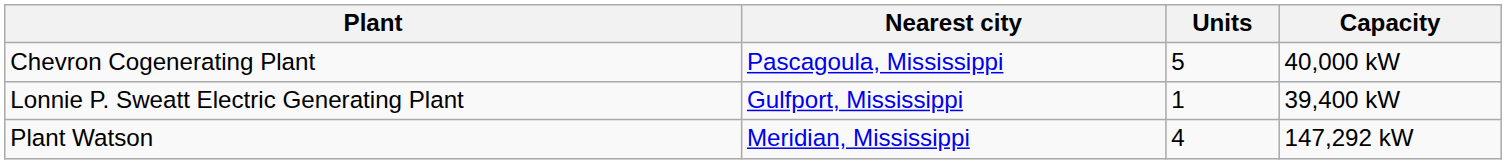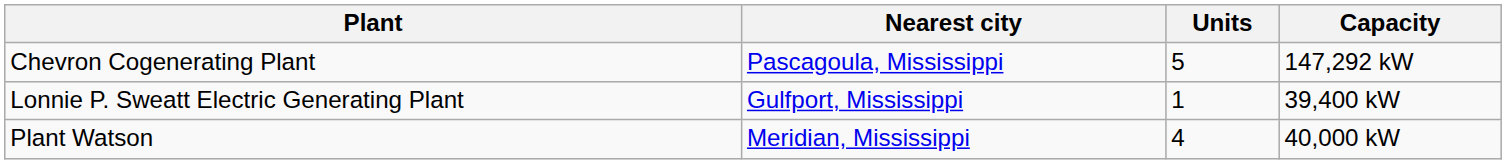 <table class="wikitable" width="50%">
 <tr>
 <th>Plant</th>
 <th>Nearest city</th>
 <th>Units</th>
 <th>Capacity</th>
 </tr>
 <tr>
 <td>Chevron Cogenerating Plant</td>
 <td><a href='#'>Pascagoula, Mississippi</a></td>
 <td>5</td>
-<td>40,000 kW</td>
+<td>147,292 kW</td>
 </tr>
 <tr>
 <td>Lonnie P. Sweatt Electric Generating Plant</td>
 <td><a href='#'>Gulfport, Mississippi</a></td>
 <td>1</td>
 <td>39,400 kW</td>
 </tr>
 <tr>
 <td>Plant Watson</td>
 <td><a href='#'>Meridian, Mississippi</a></td>
 <td>4</td>
-<td>147,292 kW</td>
+<td>40,000 kW</td>
 </tr>
 </table>
